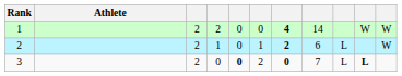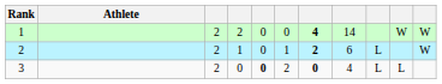 <table class="wikitable" style="text-align: center;">
 <tr>
 <th width=25>Rank</th>
 <th width=225>Athlete</th>
 <th width=25></th>
 <th width=25></th>
 <th width=25></th>
 <th width=25></th>
 <th width=40></th>
 <th width=40></th>
 <th width=25></th>
 <th width=25></th>
 <th width=25></th>
 </tr>
 <tr bgcolor=ccffcc>
 <td>1</td>
 <td align=left></td>
 <td>2</td>
 <td>2</td>
 <td>0</td>
 <td>0</td>
 <td><strong>4</strong></td>
 <td>14</td>
 <td></td>
 <td>W</td>
 <td>W</td>
 </tr>
 <tr bgcolor=bbf3ff>
 <td>2</td>
 <td align=left></td>
 <td>2</td>
 <td>1</td>
 <td>0</td>
 <td>1</td>
 <td><strong>2</strong></td>
 <td>6</td>
 <td>L</td>
 <td></td>
 <td>W</td>
 </tr>
 <tr>
 <td>3</td>
 <td align=left></td>
 <td>2</td>
 <td>0</td>
 <td><strong>0</strong></td>
 <td>2</td>
 <td><strong>0</strong></td>
-<td>7</td>
+<td>4</td>
 <td>L</td>
-<td><strong>L</strong></td>
+<td>L</td>
 <td></td>
 </tr>
 </table>
